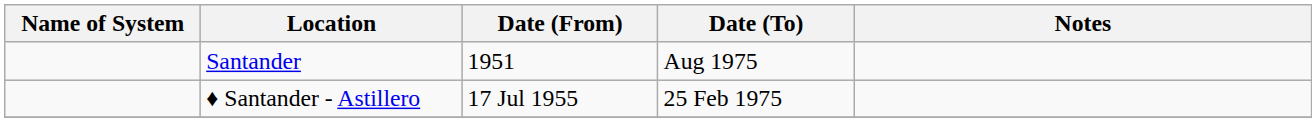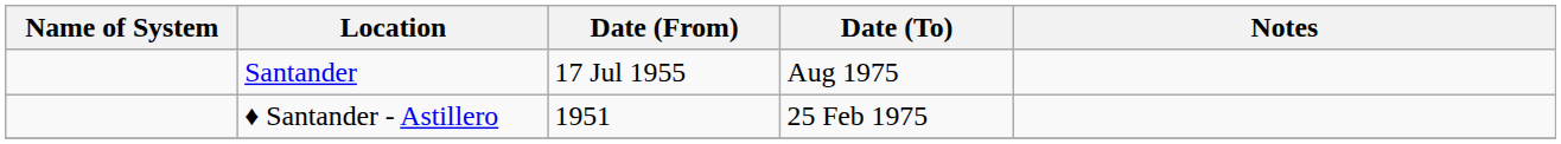 <table class="wikitable" width=100%>
 <tr>
 <th width=15%>Name of System</th>
 <th width=20%>Location</th>
 <th width=15%>Date (From)</th>
 <th width=15%>Date (To)</th>
 <th width=35%>Notes</th>
 </tr>
 <tr>
 <td> </td>
 <td><a href='#'>Santander</a></td>
-<td>1951</td>
+<td>17 Jul 1955</td>
 <td>Aug 1975</td>
 <td> </td>
 </tr>
 <tr>
 <td> </td>
 <td>♦ Santander - <a href='#'>Astillero</a></td>
-<td>17 Jul 1955</td>
+<td>1951</td>
 <td>25 Feb 1975</td>
 <td> </td>
 </tr>
 <tr>
 </tr>
 </table>
